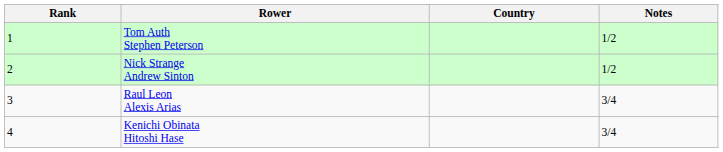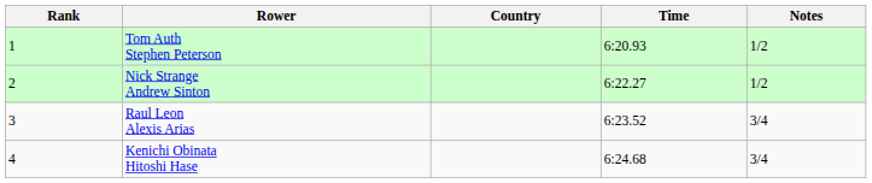 <table class="wikitable sortable" width=50%>
 <tr>
 <th>Rank</th>
 <th>Rower</th>
 <th>Country</th>
+<th>Time</th>
 <th>Notes</th>
 </tr>
 <tr bgcolor=ccffcc>
 <td>1</td>
 <td><a href='#'>Tom Auth</a><br><a href='#'>Stephen Peterson</a></td>
 <td></td>
+<td>6:20.93</td>
 <td>1/2</td>
 </tr>
 <tr bgcolor=ccffcc>
 <td>2</td>
 <td><a href='#'>Nick Strange</a> <br> <a href='#'>Andrew Sinton</a></td>
 <td></td>
+<td>6:22.27</td>
 <td>1/2</td>
 </tr>
 <tr>
 <td>3</td>
 <td><a href='#'>Raul Leon</a> <br><a href='#'>Alexis Arias</a></td>
 <td></td>
+<td>6:23.52</td>
 <td>3/4</td>
 </tr>
 <tr>
 <td>4</td>
 <td><a href='#'>Kenichi Obinata</a> <br><a href='#'>Hitoshi Hase</a></td>
 <td></td>
+<td>6:24.68</td>
 <td>3/4</td>
 </tr>
 </table>
